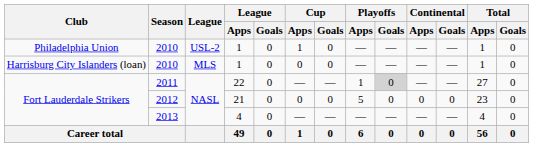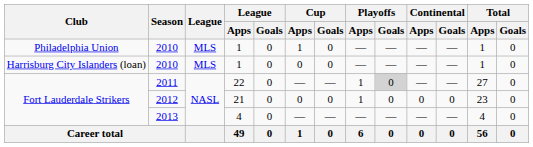 <table class="wikitable" style="text-align:center;">
 <tr>
 <th rowspan="2">Club</th>
 <th rowspan="2">Season</th>
 <th rowspan="2">League</th>
 <th colspan="2">League</th>
 <th colspan="2">Cup</th>
 <th colspan="2">Playoffs</th>
 <th colspan="2">Continental</th>
 <th colspan="2">Total</th>
 </tr>
 <tr>
 <th>Apps</th>
 <th>Goals</th>
 <th>Apps</th>
 <th>Goals</th>
 <th>Apps</th>
 <th>Goals</th>
 <th>Apps</th>
 <th>Goals</th>
 <th>Apps</th>
 <th>Goals</th>
 </tr>
 <tr>
 <td><a href='#'>Philadelphia Union</a></td>
 <td><a href='#'>2010</a></td>
-<td><a href='#'>USL-2</a></td>
+<td><a href='#'>MLS</a></td>
 <td>1</td>
 <td>0</td>
 <td>1</td>
 <td>0</td>
 <td>—</td>
 <td>—</td>
 <td>—</td>
 <td>—</td>
 <td>1</td>
 <td>0</td>
 </tr>
 <tr>
 <td><a href='#'>Harrisburg City Islanders</a> (loan)</td>
 <td><a href='#'>2010</a></td>
 <td><a href='#'>MLS</a></td>
 <td>1</td>
 <td>0</td>
 <td>0</td>
 <td>0</td>
 <td>—</td>
 <td>—</td>
 <td>—</td>
 <td>—</td>
 <td>1</td>
 <td>0</td>
 </tr>
 <tr>
 <td rowspan="3"><a href='#'>Fort Lauderdale Strikers</a></td>
 <td><a href='#'>2011</a></td>
 <td rowspan="3"><a href='#'>NASL</a></td>
 <td>22</td>
 <td>0</td>
 <td>—</td>
 <td>—</td>
 <td>1</td>
 <td style="background: lightgrey;">0</td>
 <td>—</td>
 <td>—</td>
 <td>27</td>
 <td>0</td>
 </tr>
 <tr>
 <td><a href='#'>2012</a></td>
 <td>21</td>
 <td>0</td>
 <td>0</td>
 <td>0</td>
-<td>5</td>
+<td>1</td>
 <td>0</td>
 <td>0</td>
 <td>0</td>
 <td>23</td>
 <td>0</td>
 </tr>
 <tr>
 <td><a href='#'>2013</a></td>
 <td>4</td>
 <td>0</td>
 <td>—</td>
 <td>—</td>
 <td>—</td>
 <td>—</td>
 <td>—</td>
 <td>—</td>
 <td>4</td>
 <td>0</td>
 </tr>
 <tr>
 <th colspan="2">Career total</th>
 <th></th>
 <th>49</th>
 <th>0</th>
 <th>1</th>
 <th>0</th>
 <th>6</th>
 <th>0</th>
 <th>0</th>
 <th>0</th>
 <th>56</th>
 <th>0</th>
 </tr>
 </table>
